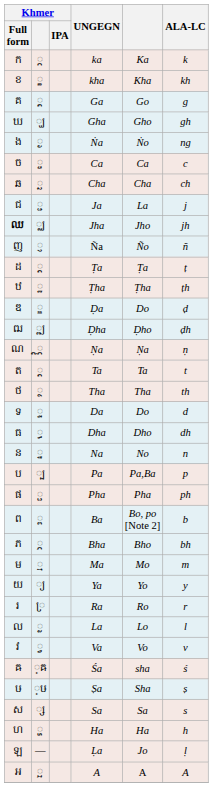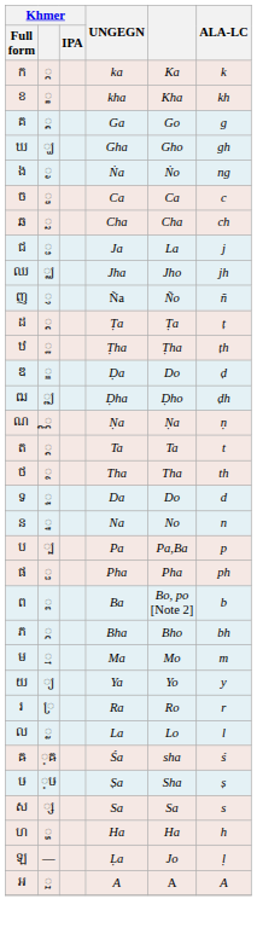 <table class=wikitable style="text-align: center;">
 <tr>
 <th colspan="3"><a href='#'>Khmer</a></th>
 <th rowspan="2">UNGEGN<br></th>
 <th rowspan="2"></th>
 <th rowspan="2">ALA-LC</th>
 </tr>
 <tr>
 <th>Full<br>form</th>
 <th></th>
 <th>IPA</th>
 </tr>
 <tr style="background-color:#F5E8E4">
 <td>ក</td>
 <td>្ក</td>
 <td></td>
 <td><em>ka</em></td>
 <td><em>Ka</em></td>
 <td><em>k</em></td>
 </tr>
 <tr style="background-color:#F5E8E4">
 <td>ខ</td>
 <td>្ខ</td>
 <td></td>
 <td><em>kha</em></td>
 <td><em>Kha</em></td>
 <td><em>kh</em></td>
 </tr>
 <tr style="background-color:#E4F1F5">
 <td>គ</td>
 <td>្គ</td>
 <td></td>
 <td><em>Ga</em></td>
 <td><em>Go</em></td>
 <td><em>g</em></td>
 </tr>
 <tr style="background-color:#E4F1F5">
 <td>ឃ</td>
 <td>្ឃ</td>
 <td></td>
 <td><em>Gha</em></td>
 <td><em>Gho</em></td>
 <td><em>gh</em></td>
 </tr>
 <tr style="background-color:#E4F1F5">
 <td>ង</td>
 <td>្ង</td>
 <td></td>
 <td><em>Ṅa</em></td>
 <td><em>Ṅo</em></td>
 <td><em>ng</em></td>
 </tr>
 <tr style="background-color:#F5E8E4">
 <td>ច</td>
 <td>្ច</td>
 <td></td>
 <td><em>Ca</em></td>
 <td><em>Ca</em></td>
 <td><em>c</em></td>
 </tr>
 <tr style="background-color:#F5E8E4">
 <td>ឆ</td>
 <td>្ឆ</td>
 <td></td>
 <td><em>Cha</em></td>
 <td><em>Cha</em></td>
 <td><em>ch</em></td>
 </tr>
 <tr style="background-color:#E4F1F5">
 <td>ជ</td>
 <td>្ជ</td>
 <td></td>
 <td><em>Ja</em></td>
 <td><em>La</em></td>
 <td><em>j</em></td>
 </tr>
 <tr style="background-color:#E4F1F5">
-<td><strong>ឈ</strong></td>
+<td>ឈ</td>
 <td>្ឈ</td>
 <td></td>
 <td><em>Jha</em></td>
 <td><em>Jho</em></td>
 <td><em>jh</em></td>
 </tr>
 <tr style="background-color:#E4F1F5">
 <td>ញ</td>
 <td>្ញ</td>
 <td></td>
 <td>Ña</td>
 <td><em>Ño</em></td>
 <td><em>ñ</em></td>
 </tr>
 <tr style="background-color:#F5E8E4">
 <td>ដ</td>
 <td>្ដ</td>
 <td></td>
 <td><em>Ṭa</em></td>
 <td><em>Ṭa</em></td>
 <td><em>ṭ</em></td>
 </tr>
 <tr style="background-color:#F5E8E4">
 <td>ឋ</td>
 <td>្ឋ</td>
 <td></td>
 <td><em>Ṭha</em></td>
 <td><em>Ṭha</em></td>
 <td><em>ṭh</em></td>
 </tr>
 <tr style="background-color:#E4F1F5">
 <td>ឌ</td>
 <td>្ឌ</td>
 <td></td>
 <td><em>Ḍa</em></td>
 <td><em>Do</em></td>
 <td><em>ḍ</em></td>
 </tr>
 <tr style="background-color:#E4F1F5">
 <td>ឍ</td>
 <td>្ឍ</td>
 <td></td>
 <td><em>Ḍha</em></td>
 <td><em>Ḍho</em></td>
 <td><em>ḍh</em></td>
 </tr>
 <tr style="background-color:#F5E8E4">
 <td>ណ</td>
 <td>្ណ</td>
 <td></td>
 <td><em>Ṇa</em></td>
 <td><em>Ṇa</em></td>
 <td><em>ṇ</em></td>
 </tr>
 <tr style="background-color:#F5E8E4">
 <td>ត</td>
 <td>្ត</td>
 <td></td>
 <td><em>Ta</em></td>
 <td><em>Ta</em></td>
 <td><em>t</em></td>
 </tr>
 <tr style="background-color:#F5E8E4">
 <td>ថ</td>
 <td>្ថ</td>
 <td></td>
 <td><em>Tha</em></td>
 <td><em>Tha</em></td>
 <td><em>th</em></td>
 </tr>
 <tr style="background-color:#E4F1F5">
 <td>ទ</td>
 <td>្ទ</td>
 <td></td>
 <td><em>Da</em></td>
 <td><em>Do</em></td>
 <td><em>d</em></td>
 </tr>
 <tr style="background-color:#E4F1F5">
-<td>ធ</td>
-<td>្ធ</td>
-<td></td>
-<td><em>Dha</em></td>
-<td><em>Dho</em></td>
-<td><em>dh</em></td>
-</tr>
-<tr style="background-color:#E4F1F5">
 <td>ន</td>
 <td>្ន</td>
 <td></td>
 <td><em>Na</em></td>
 <td><em>No</em></td>
 <td><em>n</em></td>
 </tr>
 <tr style="background-color:#F5E8E4">
 <td>ប</td>
 <td>្ប</td>
 <td></td>
 <td><em>Pa</em></td>
 <td><em>Pa,Ba</em></td>
 <td><em>p</em></td>
 </tr>
 <tr style="background-color:#F5E8E4">
 <td>ផ</td>
 <td>្ផ</td>
 <td></td>
 <td><em>Pha</em></td>
 <td><em>Pha</em></td>
 <td><em>ph</em></td>
 </tr>
 <tr style="background-color:#E4F1F5">
 <td>ព</td>
 <td>្ព</td>
 <td></td>
 <td><em>Ba</em></td>
 <td><em>Bo, po</em><br>[Note 2]</td>
 <td><em>b</em></td>
 </tr>
 <tr style="background-color:#E4F1F5">
 <td>ភ</td>
 <td>្ភ</td>
 <td></td>
 <td><em>Bha</em></td>
 <td><em>Bho</em></td>
 <td><em>bh</em></td>
 </tr>
 <tr style="background-color:#E4F1F5">
 <td>ម</td>
 <td>្ម</td>
 <td></td>
 <td><em>Ma</em></td>
 <td><em>Mo</em></td>
 <td><em>m</em></td>
 </tr>
 <tr style="background-color:#E4F1F5">
 <td>យ</td>
 <td>្យ</td>
 <td></td>
 <td><em>Ya</em></td>
 <td><em>Yo</em></td>
 <td><em>y</em></td>
 </tr>
 <tr style="background-color:#E4F1F5">
 <td>រ</td>
 <td>្រ</td>
 <td></td>
 <td><em>Ra</em></td>
 <td><em>Ro</em></td>
 <td><em>r</em></td>
 </tr>
 <tr style="background-color:#E4F1F5">
 <td>ល</td>
 <td>្ល</td>
 <td></td>
 <td><em>La</em></td>
 <td><em>Lo</em></td>
 <td><em>l</em></td>
 </tr>
-<tr style="background-color:#E4F1F5">
-<td>វ</td>
-<td>្វ</td>
-<td></td>
-<td><em>Va</em></td>
-<td><em>Vo</em></td>
-<td><em>v</em></td>
-</tr>
 <tr style="background-color:#F5E8E4">
 <td>ឝ</td>
 <td>្ឝ</td>
 <td></td>
 <td><em>Śa</em></td>
 <td><em>sha</em></td>
 <td><em>ś</em></td>
 </tr>
 <tr style="background-color:#E4F1F5">
 <td>ឞ</td>
 <td>្ឞ</td>
 <td></td>
 <td><em>Ṣa</em></td>
 <td><em>Sha</em></td>
 <td><em>ṣ</em></td>
 </tr>
 <tr style="background-color:#F5E8E4">
 <td>ស</td>
 <td>្ស</td>
 <td></td>
 <td><em>Sa</em></td>
 <td><em>Sa</em></td>
 <td><em>s</em></td>
 </tr>
 <tr style="background-color:#F5E8E4">
 <td>ហ</td>
 <td>្ហ</td>
 <td></td>
 <td><em>Ha</em></td>
 <td><em>Ha</em></td>
 <td><em>h</em></td>
 </tr>
 <tr style="background-color:#F5E8E4">
 <td>ឡ</td>
 <td>―</td>
 <td></td>
 <td><em>Ḷa</em></td>
 <td><em>Jo</em></td>
 <td><em>ḷ</em></td>
 </tr>
 <tr style="background-color:#F5E8E4">
 <td>អ</td>
 <td>្អ</td>
 <td></td>
 <td><em>A</em></td>
 <td>A</td>
 <td><em>A</em></td>
 </tr>
 <tr>
 </tr>
 </table>
